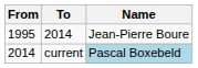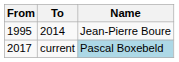 <table class="wikitable">
 <tr>
 <th>From</th>
 <th>To</th>
 <th>Name</th>
 </tr>
 <tr>
 <td>1995</td>
 <td>2014</td>
 <td>Jean-Pierre Boure</td>
 </tr>
 <tr>
-<td>2014</td>
+<td>2017</td>
 <td>current</td>
 <td style="background: lightblue;">Pascal Boxebeld</td>
 </tr>
 </table>
